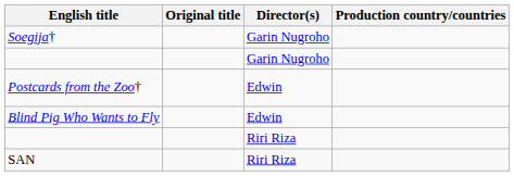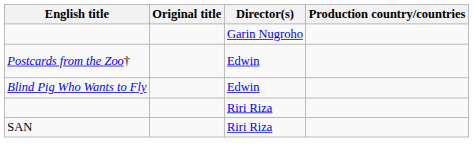 <table class="sortable wikitable">
 <tr>
 <th>English title</th>
 <th>Original title</th>
 <th>Director(s)</th>
 <th>Production country/countries</th>
-</tr>
-<tr>
-<td><em><a href='#'>Soegija</a></em>†</td>
-<td></td>
-<td><a href='#'>Garin Nugroho</a></td>
-<td></td>
 </tr>
 <tr>
 <td></td>
 <td><em></em></td>
 <td><a href='#'>Garin Nugroho</a></td>
 <td></td>
 </tr>
 <tr>
 <td><em><a href='#'>Postcards from the Zoo</a></em>†</td>
 <td><em></em></td>
 <td><a href='#'>Edwin</a></td>
 <td><br><br></td>
 </tr>
 <tr>
 <td><em><a href='#'>Blind Pig Who Wants to Fly</a></em></td>
 <td><em></em></td>
 <td><a href='#'>Edwin</a></td>
 <td></td>
 </tr>
 <tr>
 <td></td>
 <td><em></em></td>
 <td><a href='#'>Riri Riza</a></td>
 <td></td>
 </tr>
 <tr>
 <td>SAN</td>
 <td><em></em></td>
 <td><a href='#'>Riri Riza</a></td>
 <td></td>
 </tr>
 </table>
